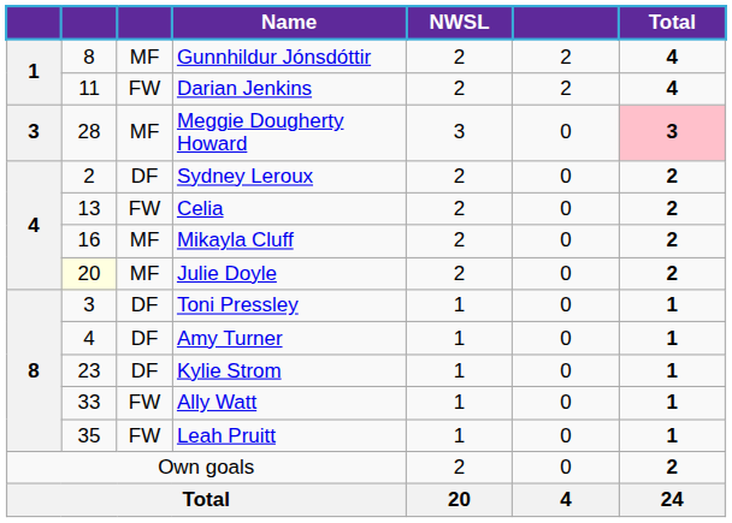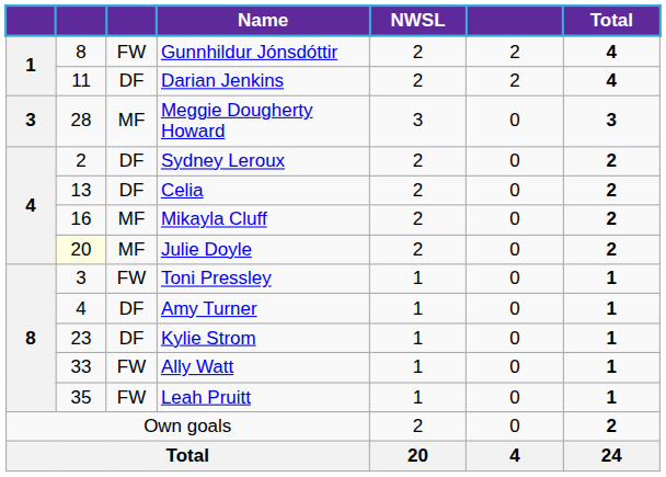 <table class="wikitable" style="text-align:center;">
 <tr>
 <th style="background:#5E299A; color:white; border:2px solid #3aadd9; width:35px;"></th>
 <th style="background:#5E299A; color:white; border:2px solid #3aadd9; width:35px;"></th>
 <th style="background:#5E299A; color:white; border:2px solid #3aadd9; width:35px;"></th>
 <th style="background:#5E299A; color:white; border:2px solid #3aadd9; width:175px;">Name</th>
 <th style="background:#5E299A; color:white; border:2px solid #3aadd9; width:75px;">NWSL</th>
 <th style="background:#5E299A; color:white; border:2px solid #3aadd9; width:75px;"></th>
 <th style="background:#5E299A; color:white; border:2px solid #3aadd9; width:75px;">Total</th>
 </tr>
 <tr>
 <th rowspan=2>1</th>
 <td>8</td>
-<td>MF</td>
+<td>FW</td>
 <td align="left"> <a href='#'>Gunnhildur Jónsdóttir</a></td>
 <td>2</td>
 <td>2</td>
 <td><strong>4</strong></td>
 </tr>
 <tr>
 <td>11</td>
-<td>FW</td>
+<td>DF</td>
 <td align="left"> <a href='#'>Darian Jenkins</a></td>
 <td>2</td>
 <td>2</td>
 <td><strong>4</strong></td>
 </tr>
 <tr>
 <th>3</th>
 <td>28</td>
 <td>MF</td>
 <td align="left"> <a href='#'>Meggie Dougherty Howard</a></td>
 <td>3</td>
 <td>0</td>
-<td style="background: pink;"><strong>3</strong></td>
+<td><strong>3</strong></td>
 </tr>
 <tr>
 <th rowspan=4>4</th>
 <td>2</td>
 <td>DF</td>
 <td align="left"> <a href='#'>Sydney Leroux</a></td>
 <td>2</td>
 <td>0</td>
 <td><strong>2</strong></td>
 </tr>
 <tr>
 <td>13</td>
-<td>FW</td>
+<td>DF</td>
 <td align="left"> <a href='#'>Celia</a></td>
 <td>2</td>
 <td>0</td>
 <td><strong>2</strong></td>
 </tr>
 <tr>
 <td>16</td>
 <td>MF</td>
 <td align="left"> <a href='#'>Mikayla Cluff</a></td>
 <td>2</td>
 <td>0</td>
 <td><strong>2</strong></td>
 </tr>
 <tr>
 <td style="background: lightyellow;">20</td>
 <td>MF</td>
 <td align="left"> <a href='#'>Julie Doyle</a></td>
 <td>2</td>
 <td>0</td>
 <td><strong>2</strong></td>
 </tr>
 <tr>
 <th rowspan=5>8</th>
 <td>3</td>
-<td>DF</td>
+<td>FW</td>
 <td align="left"> <a href='#'>Toni Pressley</a></td>
 <td>1</td>
 <td>0</td>
 <td><strong>1</strong></td>
 </tr>
 <tr>
 <td>4</td>
 <td>DF</td>
 <td align="left"> <a href='#'>Amy Turner</a></td>
 <td>1</td>
 <td>0</td>
 <td><strong>1</strong></td>
 </tr>
 <tr>
 <td>23</td>
 <td>DF</td>
 <td align="left"> <a href='#'>Kylie Strom</a></td>
 <td>1</td>
 <td>0</td>
 <td><strong>1</strong></td>
 </tr>
 <tr>
 <td>33</td>
 <td>FW</td>
 <td align="left"> <a href='#'>Ally Watt</a></td>
 <td>1</td>
 <td>0</td>
 <td><strong>1</strong></td>
 </tr>
 <tr>
 <td>35</td>
 <td>FW</td>
 <td align="left"> <a href='#'>Leah Pruitt</a></td>
 <td>1</td>
 <td>0</td>
 <td><strong>1</strong></td>
 </tr>
 <tr>
 <td colspan="4">Own goals</td>
 <td>2</td>
 <td>0</td>
 <td><strong>2</strong></td>
 </tr>
 <tr>
 <th colspan="4">Total</th>
 <th>20</th>
 <th>4</th>
 <th>24</th>
 </tr>
 </table>
